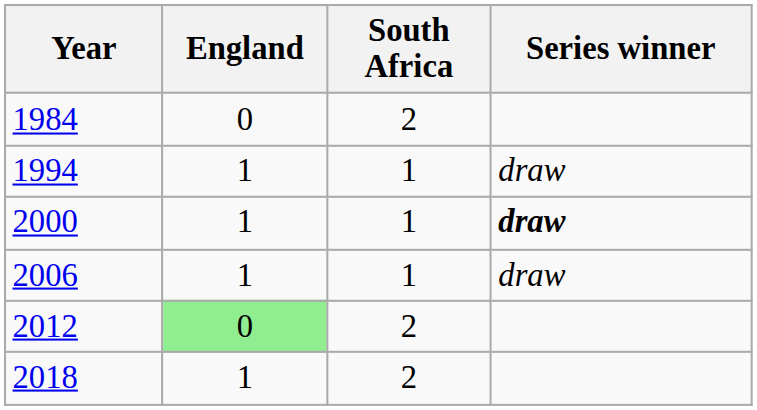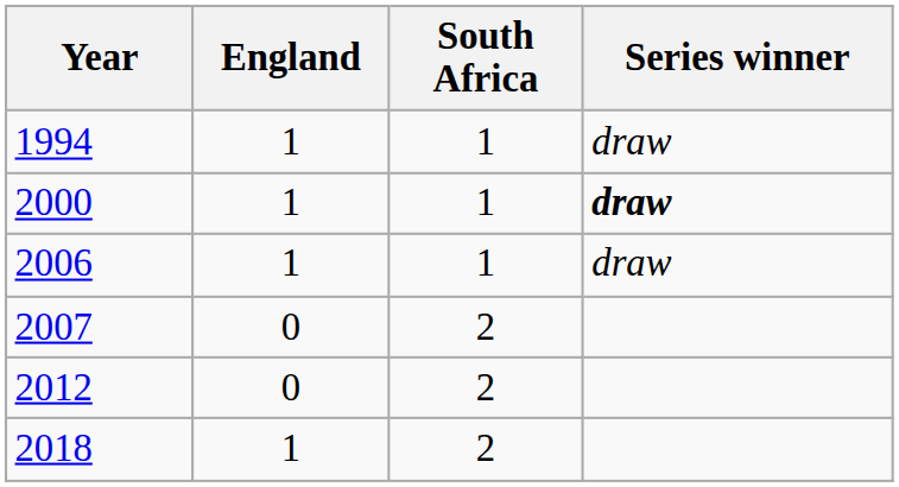 <table class="wikitable">
 <tr>
 <th width="70">Year</th>
 <th width="73">England</th>
 <th width="73">South Africa</th>
 <th width="120">Series winner</th>
-</tr>
-<tr>
-<td> <a href='#'>1984</a></td>
-<td align=center>0</td>
-<td align=center>2</td>
-<td></td>
 </tr>
 <tr>
 <td> <a href='#'>1994</a></td>
 <td align=center>1</td>
 <td align=center>1</td>
 <td> <em>draw</em></td>
 </tr>
 <tr>
 <td> <a href='#'>2000</a></td>
 <td align=center>1</td>
 <td align=center>1</td>
 <td><strong> <em>draw</em></strong></td>
 </tr>
 <tr>
 <td> <a href='#'>2006</a></td>
 <td align=center>1</td>
 <td align=center>1</td>
 <td> <em>draw</em></td>
 </tr>
 <tr>
+<td> <a href='#'>2007</a></td>
+<td align=center>0</td>
+<td align=center>2</td>
+<td></td>
+</tr>
+<tr>
 <td> <a href='#'>2012</a></td>
-<td align=center style="background: lightgreen;">0</td>
+<td align=center>0</td>
 <td align=center>2</td>
 <td></td>
 </tr>
 <tr>
 <td> <a href='#'>2018</a></td>
 <td align=center>1</td>
 <td align=center>2</td>
 <td></td>
 </tr>
 </table>
